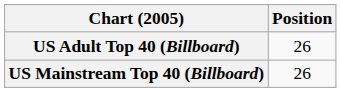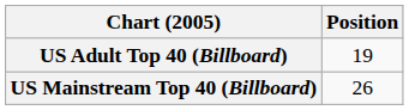 <table class="wikitable plainrowheaders" style="text-align:center">
 <tr>
 <th>Chart (2005)</th>
 <th>Position</th>
 </tr>
 <tr>
 <th scope="row">US Adult Top 40 (<em>Billboard</em>)</th>
-<td>26</td>
+<td>19</td>
 </tr>
 <tr>
 <th scope="row">US Mainstream Top 40 (<em>Billboard</em>)</th>
 <td>26</td>
 </tr>
 </table>
